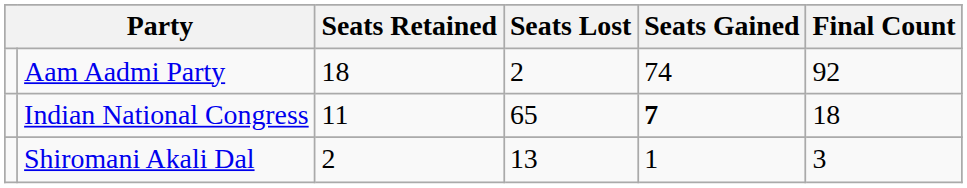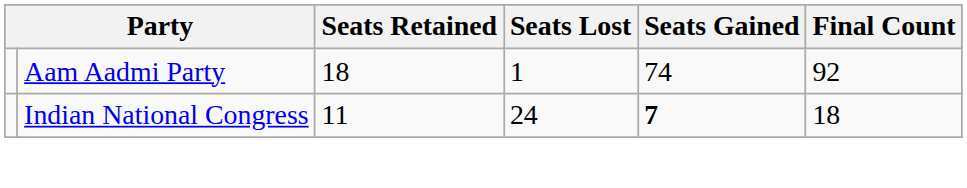 <table class="wikitable">
 <tr>
 <th colspan="2">Party</th>
 <th>Seats Retained</th>
 <th>Seats Lost</th>
 <th>Seats Gained</th>
 <th>Final Count</th>
 </tr>
 <tr>
 <td></td>
 <td><a href='#'>Aam Aadmi Party</a></td>
 <td>18</td>
-<td> 2</td>
+<td> 1</td>
 <td> 74</td>
 <td>92</td>
 </tr>
 <tr>
 <td></td>
 <td><a href='#'>Indian National Congress</a></td>
 <td>11</td>
-<td> 65</td>
+<td> 24</td>
 <td><strong> 7</strong></td>
 <td>18</td>
 </tr>
-<tr>
-<td></td>
-<td><a href='#'>Shiromani Akali Dal</a></td>
-<td>2</td>
-<td> 13</td>
-<td> 1</td>
-<td>3</td>
-</tr>
 </table>
